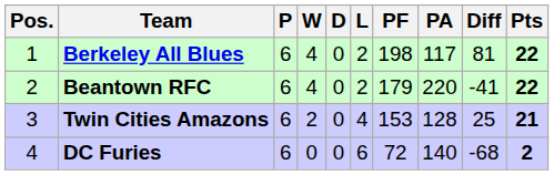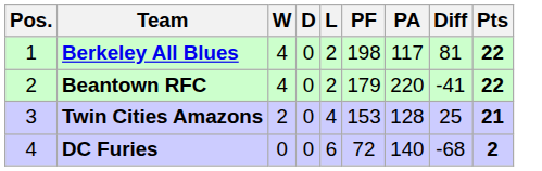 <table class="wikitable" style="text-align: center;">
 <tr>
 <th>Pos.</th>
 <th>Team</th>
-<th>P</th>
 <th>W</th>
 <th>D</th>
 <th>L</th>
 <th>PF</th>
 <th>PA</th>
 <th>Diff</th>
 <th>Pts</th>
 </tr>
 <tr bgcolor="ccffcc">
 <td>1</td>
 <td align="left"><strong><a href='#'>Berkeley All Blues</a></strong></td>
-<td>6</td>
 <td>4</td>
 <td>0</td>
 <td>2</td>
 <td>198</td>
 <td>117</td>
 <td>81</td>
 <td><strong>22</strong></td>
 </tr>
 <tr bgcolor="ccffcc">
 <td>2</td>
 <td align="left"><strong>Beantown RFC</strong></td>
-<td>6</td>
 <td>4</td>
 <td>0</td>
 <td>2</td>
 <td>179</td>
 <td>220</td>
 <td>-41</td>
 <td><strong>22</strong></td>
 </tr>
 <tr bgcolor="ccccff">
 <td>3</td>
 <td align="left"><strong>Twin Cities Amazons</strong></td>
-<td>6</td>
 <td>2</td>
 <td>0</td>
 <td>4</td>
 <td>153</td>
 <td>128</td>
 <td>25</td>
 <td><strong>21</strong></td>
 </tr>
 <tr bgcolor="ccccff">
 <td>4</td>
 <td align="left"><strong>DC Furies</strong></td>
-<td>6</td>
 <td>0</td>
 <td>0</td>
 <td>6</td>
 <td>72</td>
 <td>140</td>
 <td>-68</td>
 <td><strong>2</strong></td>
 </tr>
 </table>
